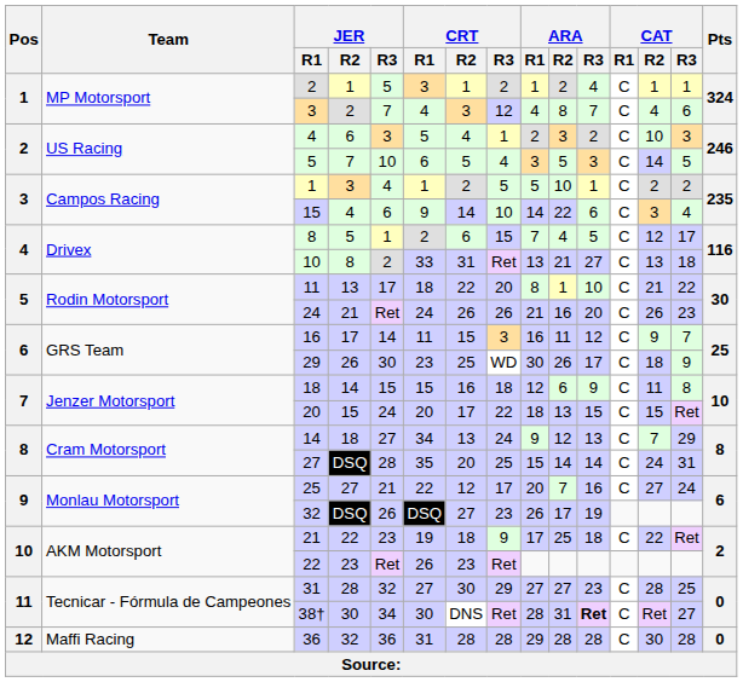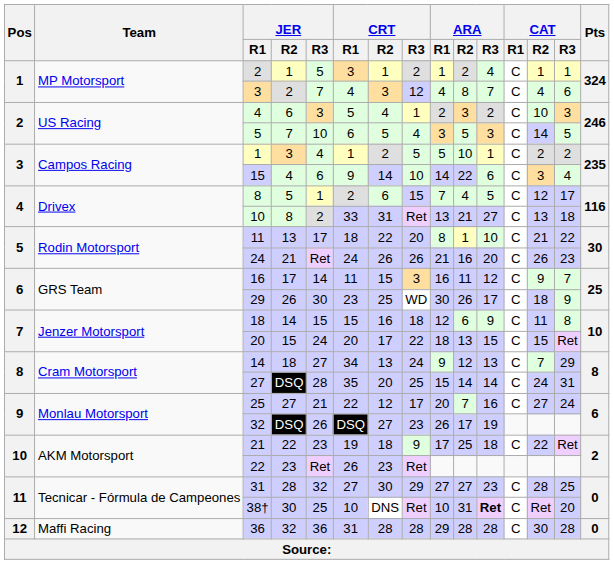 <table class="wikitable" style="font-size:85%; text-align:center">
 <tr>
 <th rowspan="2">Pos</th>
 <th rowspan="2">Team</th>
 <th colspan="3"><br><a href='#'>JER</a></th>
 <th colspan="3"><br><a href='#'>CRT</a></th>
 <th colspan="3"><br><a href='#'>ARA</a></th>
 <th colspan="3"><br><a href='#'>CAT</a></th>
 <th rowspan="2">Pts</th>
 </tr>
 <tr>
 <th>R1</th>
 <th>R2</th>
 <th>R3</th>
 <th>R1</th>
 <th>R2</th>
 <th>R3</th>
 <th>R1</th>
 <th>R2</th>
 <th>R3</th>
 <th>R1</th>
 <th>R2</th>
 <th>R3</th>
 </tr>
 <tr>
 <th rowspan="2">1</th>
 <td rowspan="2" align="left"> <a href='#'>MP Motorsport</a></td>
 <td style="background:#DFDFDF;">2</td>
 <td style="background:#FFFFBF;">1</td>
 <td style="background:#DFFFDF;">5</td>
 <td style="background:#FFDF9F;">3</td>
 <td style="background:#FFFFBF;">1</td>
 <td style="background:#DFDFDF;">2</td>
 <td style="background:#FFFFBF;">1</td>
 <td style="background:#DFDFDF;">2</td>
 <td style="background:#DFFFDF;">4</td>
 <td style="background:#FFFFFF;">C</td>
 <td style="background:#FFFFBF;">1</td>
 <td style="background:#FFFFBF;">1</td>
 <th rowspan="2">324</th>
 </tr>
 <tr>
 <td style="background:#FFDF9F;">3</td>
 <td style="background:#DFDFDF;">2</td>
 <td style="background:#DFFFDF;">7</td>
 <td style="background:#DFFFDF;">4</td>
 <td style="background:#FFDF9F;">3</td>
 <td style="background:#CFCFFF;">12</td>
 <td style="background:#DFFFDF;">4</td>
 <td style="background:#DFFFDF;">8</td>
 <td style="background:#DFFFDF;">7</td>
 <td style="background:#FFFFFF;">C</td>
 <td style="background:#DFFFDF;">4</td>
 <td style="background:#DFFFDF;">6</td>
 </tr>
 <tr>
 <th rowspan="2">2</th>
 <td rowspan="2" align="left"> <a href='#'>US Racing</a></td>
 <td style="background:#DFFFDF;">4</td>
 <td style="background:#DFFFDF;">6</td>
 <td style="background:#FFDF9F;">3</td>
 <td style="background:#DFFFDF;">5</td>
 <td style="background:#DFFFDF;">4</td>
 <td style="background:#FFFFBF;">1</td>
 <td style="background:#DFDFDF;">2</td>
 <td style="background:#FFDF9F;">3</td>
 <td style="background:#DFDFDF;">2</td>
 <td style="background:#FFFFFF;">C</td>
 <td style="background:#DFFFDF;">10</td>
 <td style="background:#FFDF9F;">3</td>
 <th rowspan="2">246</th>
 </tr>
 <tr>
 <td style="background:#DFFFDF;">5</td>
 <td style="background:#DFFFDF;">7</td>
 <td style="background:#DFFFDF;">10</td>
 <td style="background:#DFFFDF;">6</td>
 <td style="background:#DFFFDF;">5</td>
 <td style="background:#DFFFDF;">4</td>
 <td style="background:#FFDF9F;">3</td>
 <td style="background:#DFFFDF;">5</td>
 <td style="background:#FFDF9F;">3</td>
 <td style="background:#FFFFFF;">C</td>
 <td style="background:#CFCFFF;">14</td>
 <td style="background:#DFFFDF;">5</td>
 </tr>
 <tr>
 <th rowspan="2">3</th>
 <td rowspan="2" align="left"> <a href='#'>Campos Racing</a></td>
 <td style="background:#FFFFBF;">1</td>
 <td style="background:#FFDF9F;">3</td>
 <td style="background:#DFFFDF;">4</td>
 <td style="background:#FFFFBF;">1</td>
 <td style="background:#DFDFDF;">2</td>
 <td style="background:#DFFFDF;">5</td>
 <td style="background:#DFFFDF;">5</td>
 <td style="background:#DFFFDF;">10</td>
 <td style="background:#FFFFBF;">1</td>
 <td style="background:#FFFFFF;">C</td>
 <td style="background:#DFDFDF;">2</td>
 <td style="background:#DFDFDF;">2</td>
 <th rowspan="2">235</th>
 </tr>
 <tr>
 <td style="background:#CFCFFF;">15</td>
 <td style="background:#DFFFDF;">4</td>
 <td style="background:#DFFFDF;">6</td>
 <td style="background:#DFFFDF;">9</td>
 <td style="background:#CFCFFF;">14</td>
 <td style="background:#DFFFDF;">10</td>
 <td style="background:#CFCFFF;">14</td>
 <td style="background:#CFCFFF;">22</td>
 <td style="background:#DFFFDF;">6</td>
 <td style="background:#FFFFFF;">C</td>
 <td style="background:#FFDF9F;">3</td>
 <td style="background:#DFFFDF;">4</td>
 </tr>
 <tr>
 <th rowspan="2">4</th>
 <td rowspan="2" align="left"> <a href='#'>Drivex</a></td>
 <td style="background:#DFFFDF;">8</td>
 <td style="background:#DFFFDF;">5</td>
 <td style="background:#FFFFBF;">1</td>
 <td style="background:#DFDFDF;">2</td>
 <td style="background:#DFFFDF;">6</td>
 <td style="background:#CFCFFF;">15</td>
 <td style="background:#DFFFDF;">7</td>
 <td style="background:#DFFFDF;">4</td>
 <td style="background:#DFFFDF;">5</td>
 <td style="background:#FFFFFF;">C</td>
 <td style="background:#CFCFFF;">12</td>
 <td style="background:#CFCFFF;">17</td>
 <th rowspan="2">116</th>
 </tr>
 <tr>
 <td style="background:#DFFFDF;">10</td>
 <td style="background:#DFFFDF;">8</td>
 <td style="background:#DFDFDF;">2</td>
 <td style="background:#CFCFFF;">33</td>
 <td style="background:#CFCFFF;">31</td>
 <td style="background:#EFCFFF;">Ret</td>
 <td style="background:#CFCFFF;">13</td>
 <td style="background:#CFCFFF;">21</td>
 <td style="background:#CFCFFF;">27</td>
 <td style="background:#FFFFFF;">C</td>
 <td style="background:#CFCFFF;">13</td>
 <td style="background:#CFCFFF;">18</td>
 </tr>
 <tr>
 <th rowspan="2">5</th>
 <td rowspan="2" align="left"> <a href='#'>Rodin Motorsport</a></td>
 <td style="background:#CFCFFF;">11</td>
 <td style="background:#CFCFFF;">13</td>
 <td style="background:#CFCFFF;">17</td>
 <td style="background:#CFCFFF;">18</td>
 <td style="background:#CFCFFF;">22</td>
 <td style="background:#CFCFFF;">20</td>
 <td style="background:#DFFFDF;">8</td>
 <td style="background:#FFFFBF;">1</td>
 <td style="background:#DFFFDF;">10</td>
 <td style="background:#FFFFFF;">C</td>
 <td style="background:#CFCFFF;">21</td>
 <td style="background:#CFCFFF;">22</td>
 <th rowspan="2">30</th>
 </tr>
 <tr>
 <td style="background:#CFCFFF;">24</td>
 <td style="background:#CFCFFF;">21</td>
 <td style="background:#EFCFFF;">Ret</td>
 <td style="background:#CFCFFF;">24</td>
 <td style="background:#CFCFFF;">26</td>
 <td style="background:#CFCFFF;">26</td>
 <td style="background:#CFCFFF;">21</td>
 <td style="background:#CFCFFF;">16</td>
 <td style="background:#CFCFFF;">20</td>
 <td style="background:#FFFFFF;">C</td>
 <td style="background:#CFCFFF;">26</td>
 <td style="background:#CFCFFF;">23</td>
 </tr>
 <tr>
 <th rowspan="2">6</th>
 <td rowspan="2" align="left"> GRS Team</td>
 <td style="background:#CFCFFF;">16</td>
 <td style="background:#CFCFFF;">17</td>
 <td style="background:#CFCFFF;">14</td>
 <td style="background:#CFCFFF;">11</td>
 <td style="background:#CFCFFF;">15</td>
 <td style="background:#FFDF9F;">3</td>
 <td style="background:#CFCFFF;">16</td>
 <td style="background:#CFCFFF;">11</td>
 <td style="background:#CFCFFF;">12</td>
 <td style="background:#FFFFFF;">C</td>
 <td style="background:#DFFFDF;">9</td>
 <td style="background:#DFFFDF;">7</td>
 <th rowspan="2">25</th>
 </tr>
 <tr>
 <td style="background:#CFCFFF;">29</td>
 <td style="background:#CFCFFF;">26</td>
 <td style="background:#CFCFFF;">30</td>
 <td style="background:#CFCFFF;">23</td>
 <td style="background:#CFCFFF;">25</td>
 <td style="background:#FFFFFF;">WD</td>
 <td style="background:#CFCFFF;">30</td>
 <td style="background:#CFCFFF;">26</td>
 <td style="background:#CFCFFF;">17</td>
 <td style="background:#FFFFFF;">C</td>
 <td style="background:#CFCFFF;">18</td>
 <td style="background:#DFFFDF;">9</td>
 </tr>
 <tr>
 <th rowspan="2">7</th>
 <td rowspan="2" align="left"> <a href='#'>Jenzer Motorsport</a></td>
 <td style="background:#CFCFFF;">18</td>
 <td style="background:#CFCFFF;">14</td>
 <td style="background:#CFCFFF;">15</td>
 <td style="background:#CFCFFF;">15</td>
 <td style="background:#CFCFFF;">16</td>
 <td style="background:#CFCFFF;">18</td>
 <td style="background:#CFCFFF;">12</td>
 <td style="background:#DFFFDF;">6</td>
 <td style="background:#DFFFDF;">9</td>
 <td style="background:#FFFFFF;">C</td>
 <td style="background:#CFCFFF;">11</td>
 <td style="background:#DFFFDF;">8</td>
 <th rowspan="2">10</th>
 </tr>
 <tr>
 <td style="background:#CFCFFF;">20</td>
 <td style="background:#CFCFFF;">15</td>
 <td style="background:#CFCFFF;">24</td>
 <td style="background:#CFCFFF;">20</td>
 <td style="background:#CFCFFF;">17</td>
 <td style="background:#CFCFFF;">22</td>
 <td style="background:#CFCFFF;">18</td>
 <td style="background:#CFCFFF;">13</td>
 <td style="background:#CFCFFF;">15</td>
 <td style="background:#FFFFFF;">C</td>
 <td style="background:#CFCFFF;">15</td>
 <td style="background:#EFCFFF;">Ret</td>
 </tr>
 <tr>
 <th rowspan="2">8</th>
 <td rowspan="2" align="left"> <a href='#'>Cram Motorsport</a></td>
 <td style="background:#CFCFFF;">14</td>
 <td style="background:#CFCFFF;">18</td>
 <td style="background:#CFCFFF;">27</td>
 <td style="background:#CFCFFF;">34</td>
 <td style="background:#CFCFFF;">13</td>
 <td style="background:#CFCFFF;">24</td>
 <td style="background:#DFFFDF;">9</td>
 <td style="background:#CFCFFF;">12</td>
 <td style="background:#CFCFFF;">13</td>
 <td style="background:#FFFFFF;">C</td>
 <td style="background:#DFFFDF;">7</td>
 <td style="background:#CFCFFF;">29</td>
 <th rowspan="2">8</th>
 </tr>
 <tr>
 <td style="background:#CFCFFF;">27</td>
 <td style="background:#000000;color:white">DSQ</td>
 <td style="background:#CFCFFF;">28</td>
 <td style="background:#CFCFFF;">35</td>
 <td style="background:#CFCFFF;">20</td>
 <td style="background:#CFCFFF;">25</td>
 <td style="background:#CFCFFF;">15</td>
 <td style="background:#CFCFFF;">14</td>
 <td style="background:#CFCFFF;">14</td>
 <td style="background:#FFFFFF;">C</td>
 <td style="background:#CFCFFF;">24</td>
 <td style="background:#CFCFFF;">31</td>
 </tr>
 <tr>
 <th rowspan="2">9</th>
 <td rowspan="2" align="left"> <a href='#'>Monlau Motorsport</a></td>
 <td style="background:#CFCFFF;">25</td>
 <td style="background:#CFCFFF;">27</td>
 <td style="background:#CFCFFF;">21</td>
 <td style="background:#CFCFFF;">22</td>
 <td style="background:#CFCFFF;">12</td>
 <td style="background:#CFCFFF;">17</td>
 <td style="background:#CFCFFF;">20</td>
 <td style="background:#DFFFDF;">7</td>
 <td style="background:#CFCFFF;">16</td>
 <td style="background:#FFFFFF;">C</td>
 <td style="background:#CFCFFF;">27</td>
 <td style="background:#CFCFFF;">24</td>
 <th rowspan="2">6</th>
 </tr>
 <tr>
 <td style="background:#CFCFFF;">32</td>
 <td style="background:#000000;color:white">DSQ</td>
 <td style="background:#CFCFFF;">26</td>
 <td style="background:#000000;color:white">DSQ</td>
 <td style="background:#CFCFFF;">27</td>
 <td style="background:#CFCFFF;">23</td>
 <td style="background:#CFCFFF;">26</td>
 <td style="background:#CFCFFF;">17</td>
 <td style="background:#CFCFFF;">19</td>
 <td></td>
 <td></td>
 <td></td>
 </tr>
 <tr>
 <th rowspan="2">10</th>
 <td rowspan="2" align="left"> AKM Motorsport</td>
 <td style="background:#CFCFFF;">21</td>
 <td style="background:#CFCFFF;">22</td>
 <td style="background:#CFCFFF;">23</td>
 <td style="background:#CFCFFF;">19</td>
 <td style="background:#CFCFFF;">18</td>
 <td style="background:#DFFFDF;">9</td>
 <td style="background:#CFCFFF;">17</td>
 <td style="background:#CFCFFF;">25</td>
 <td style="background:#CFCFFF;">18</td>
 <td style="background:#FFFFFF;">C</td>
 <td style="background:#CFCFFF;">22</td>
 <td style="background:#EFCFFF;">Ret</td>
 <th rowspan="2">2</th>
 </tr>
 <tr>
 <td style="background:#CFCFFF;">22</td>
 <td style="background:#CFCFFF;">23</td>
 <td style="background:#EFCFFF;">Ret</td>
 <td style="background:#CFCFFF;">26</td>
 <td style="background:#CFCFFF;">23</td>
 <td style="background:#EFCFFF;">Ret</td>
 <td></td>
 <td></td>
 <td></td>
 <td></td>
 <td></td>
 <td></td>
 </tr>
 <tr>
 <th rowspan="2">11</th>
 <td rowspan="2" align="left" nowrap> Tecnicar - Fórmula de Campeones</td>
 <td style="background:#CFCFFF;">31</td>
 <td style="background:#CFCFFF;">28</td>
 <td style="background:#CFCFFF;">32</td>
 <td style="background:#CFCFFF;">27</td>
 <td style="background:#CFCFFF;">30</td>
 <td style="background:#CFCFFF;">29</td>
 <td style="background:#CFCFFF;">27</td>
 <td style="background:#CFCFFF;">27</td>
 <td style="background:#CFCFFF;">23</td>
 <td style="background:#FFFFFF;">C</td>
 <td style="background:#CFCFFF;">28</td>
 <td style="background:#CFCFFF;">25</td>
 <th rowspan="2">0</th>
 </tr>
 <tr>
 <td style="background:#CFCFFF;">38†</td>
 <td style="background:#CFCFFF;">30</td>
-<td style="background:#CFCFFF;">34</td>
-<td style="background:#CFCFFF;">30</td>
+<td style="background:#CFCFFF;">25</td>
+<td style="background:#CFCFFF;">10</td>
 <td style="background:#FFFFFF;">DNS</td>
 <td style="background:#EFCFFF;">Ret</td>
-<td style="background:#CFCFFF;">28</td>
+<td style="background:#CFCFFF;">10</td>
 <td style="background:#CFCFFF;">31</td>
 <td style="background:#EFCFFF;"><strong>Ret</strong></td>
 <td style="background:#FFFFFF;">C</td>
 <td style="background:#EFCFFF;">Ret</td>
-<td style="background:#CFCFFF;">27</td>
+<td style="background:#CFCFFF;">20</td>
 </tr>
 <tr>
 <th>12</th>
 <td align="left"> Maffi Racing</td>
 <td style="background:#CFCFFF;">36</td>
 <td style="background:#CFCFFF;">32</td>
 <td style="background:#CFCFFF;">36</td>
 <td style="background:#CFCFFF;">31</td>
 <td style="background:#CFCFFF;">28</td>
 <td style="background:#CFCFFF;">28</td>
 <td style="background:#CFCFFF;">29</td>
 <td style="background:#CFCFFF;">28</td>
 <td style="background:#CFCFFF;">28</td>
 <td style="background:#FFFFFF;">C</td>
 <td style="background:#CFCFFF;">30</td>
 <td style="background:#CFCFFF;">28</td>
 <th>0</th>
 </tr>
 <tr>
 <th colspan="15">Source:</th>
 </tr>
 </table>
